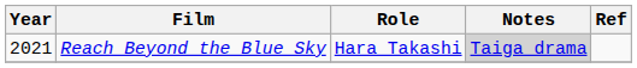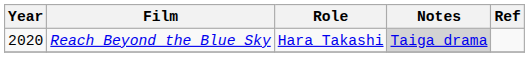 <table class="wikitable">
 <tr>
 <th>Year</th>
 <th>Film</th>
 <th>Role</th>
 <th>Notes</th>
 <th>Ref</th>
 </tr>
 <tr>
-<td>2021</td>
+<td>2020</td>
 <td><em><a href='#'>Reach Beyond the Blue Sky</a></em></td>
 <td><a href='#'>Hara Takashi</a></td>
 <td style="background: lightgrey;"><a href='#'>Taiga drama</a></td>
 <td></td>
 </tr>
 <tr>
 </tr>
 </table>
